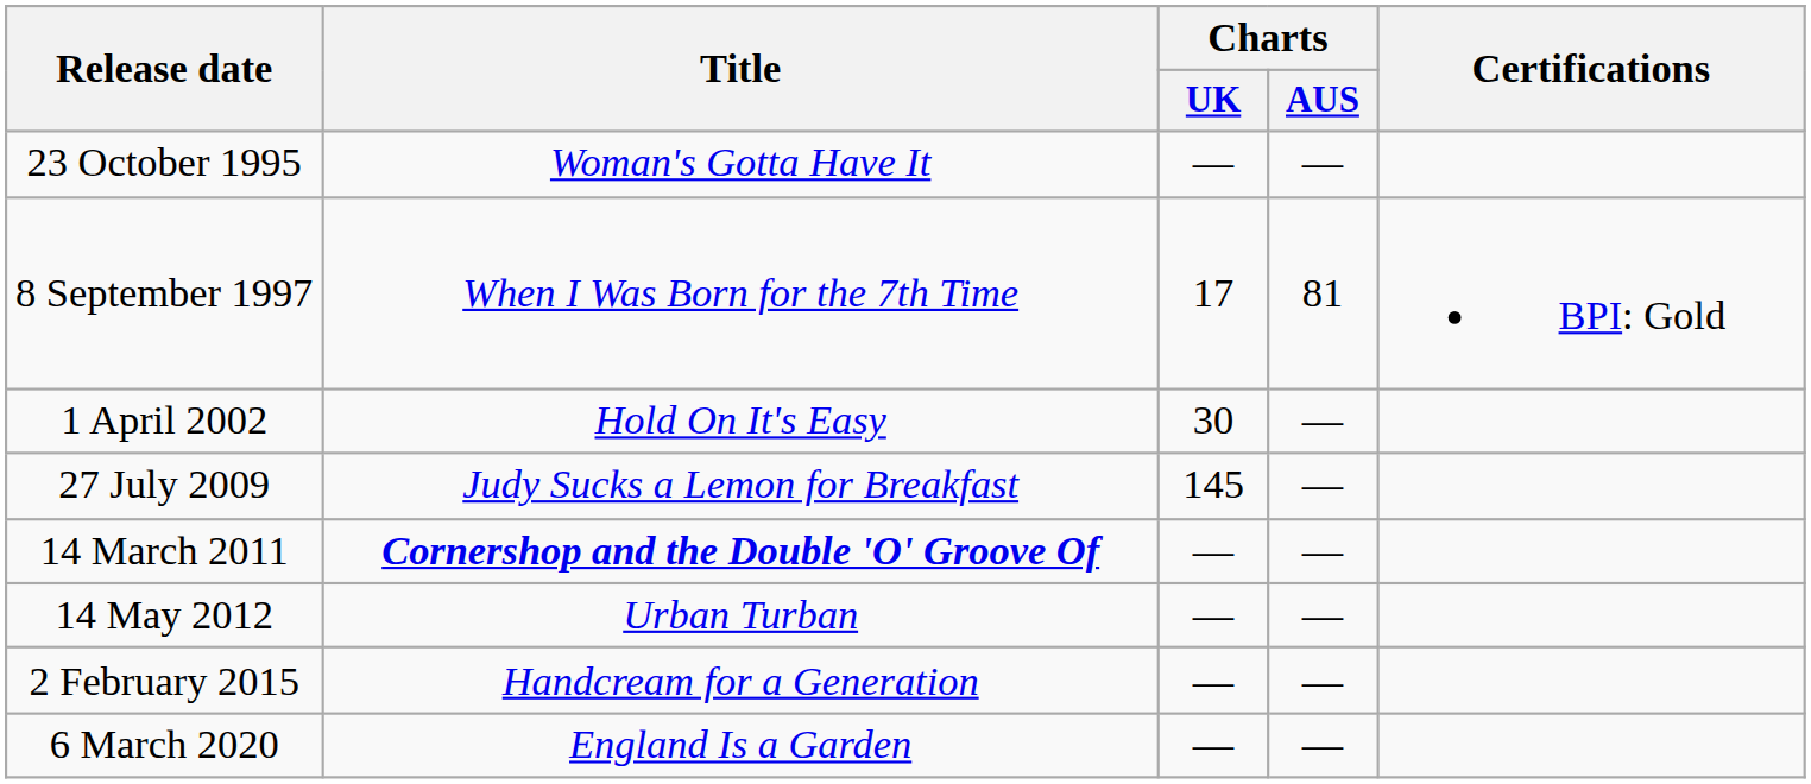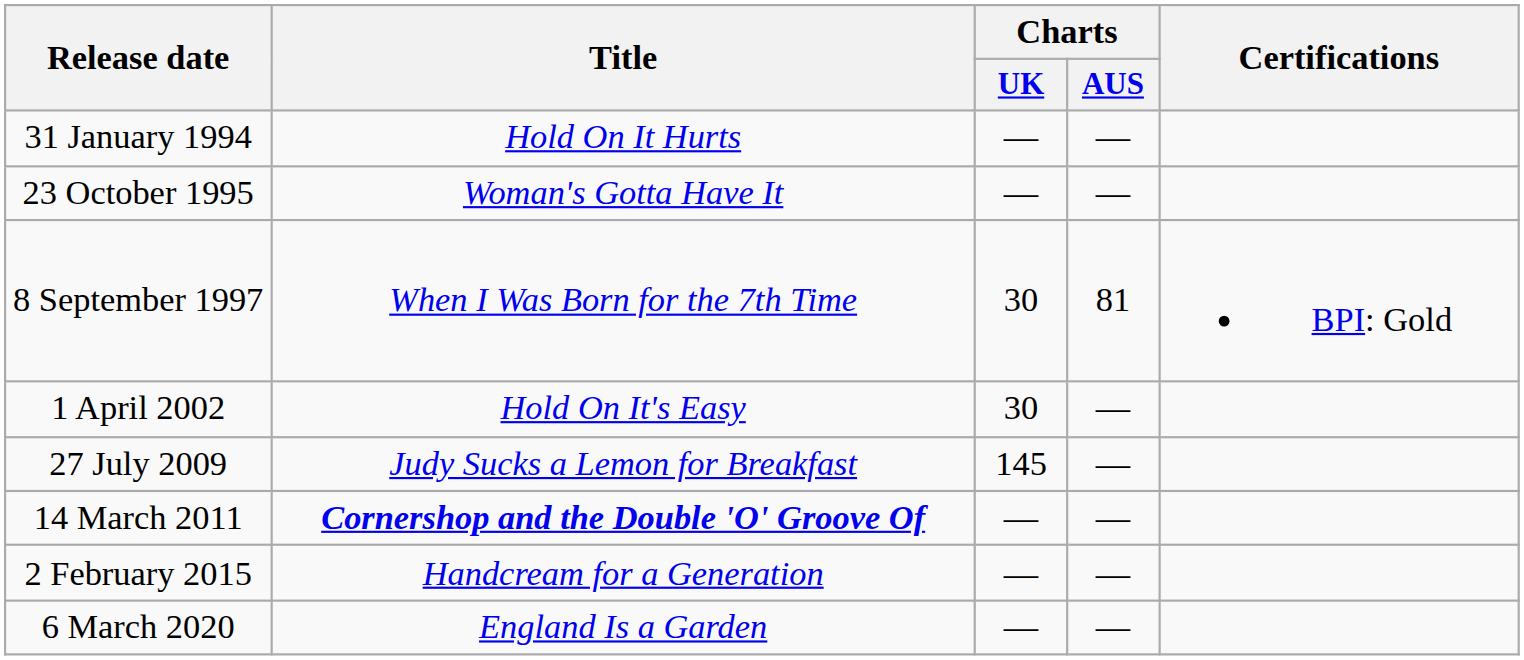 <table class="wikitable plainrowheaders" style="text-align:center;">
 <tr>
 <th scope="col" rowspan="2">Release date</th>
 <th scope="col" rowspan="2" style="width:20em;">Title</th>
 <th scope="col" colspan="2">Charts</th>
 <th scope="col" rowspan="2" style="width:10em;">Certifications</th>
 </tr>
 <tr>
 <th scope="col" style="width:2.5em;font-size:90%;"><a href='#'>UK</a><br></th>
 <th scope="col" style="width:2.5em;font-size:90%;"><a href='#'>AUS</a><br></th>
 </tr>
 <tr>
+<td>31 January 1994</td>
+<td><em><a href='#'>Hold On It Hurts</a></em></td>
+<td>—</td>
+<td>—</td>
+<td></td>
+</tr>
+<tr>
 <td>23 October 1995</td>
 <td><em><a href='#'>Woman's Gotta Have It</a></em></td>
 <td>—</td>
 <td>—</td>
 <td></td>
 </tr>
 <tr>
 <td>8 September 1997</td>
 <td><em><a href='#'>When I Was Born for the 7th Time</a></em></td>
-<td>17</td>
+<td>30</td>
 <td>81</td>
 <td><br><ul><li><a href='#'>BPI</a>: Gold</li></ul></td>
 </tr>
 <tr>
 <td>1 April 2002</td>
 <td><em><a href='#'>Hold On It's Easy</a></em></td>
 <td>30</td>
 <td>—</td>
 <td></td>
 </tr>
 <tr>
 <td>27 July 2009</td>
 <td><em><a href='#'>Judy Sucks a Lemon for Breakfast</a></em></td>
 <td>145</td>
 <td>—</td>
 <td></td>
 </tr>
 <tr>
 <td>14 March 2011</td>
 <td><strong><em><a href='#'>Cornershop and the Double 'O' Groove Of</a></em></strong></td>
 <td>—</td>
 <td>—</td>
 <td></td>
 </tr>
 <tr>
-<td>14 May 2012</td>
-<td><em><a href='#'>Urban Turban</a></em></td>
-<td>—</td>
-<td>—</td>
-<td></td>
-</tr>
-<tr>
 <td>2 February 2015</td>
 <td><em><a href='#'>Handcream for a Generation</a></em></td>
 <td>—</td>
 <td>—</td>
 <td></td>
 </tr>
 <tr>
 <td>6 March 2020</td>
 <td><em><a href='#'>England Is a Garden</a></em></td>
 <td>—</td>
 <td>—</td>
 <td></td>
 </tr>
 </table>
